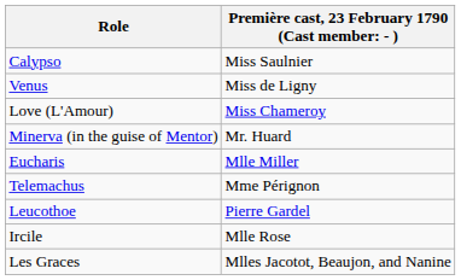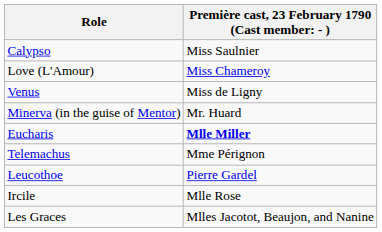 <table class="wikitable">
 <tr>
 <th>Role</th>
 <th>Première cast, 	23 February 1790<br>(Cast member: - )</th>
 </tr>
 <tr>
 <td><a href='#'>Calypso</a></td>
 <td>Miss Saulnier</td>
 </tr>
 <tr>
+<td>Love (L'Amour)</td>
+<td><a href='#'>Miss Chameroy</a></td>
+</tr>
+<tr>
 <td><a href='#'>Venus</a></td>
 <td>Miss de Ligny</td>
-</tr>
-<tr>
-<td>Love (L'Amour)</td>
-<td><a href='#'>Miss Chameroy</a></td>
 </tr>
 <tr>
 <td><a href='#'>Minerva</a> (in the guise of <a href='#'>Mentor</a>)</td>
 <td>Mr. Huard</td>
 </tr>
 <tr>
 <td><a href='#'>Eucharis</a></td>
-<td><a href='#'>Mlle Miller</a></td>
+<td><strong><a href='#'>Mlle Miller</a></strong></td>
 </tr>
 <tr>
 <td><a href='#'>Telemachus</a></td>
 <td>Mme Pérignon</td>
 </tr>
 <tr>
 <td><a href='#'>Leucothoe</a></td>
 <td><a href='#'>Pierre Gardel</a></td>
 </tr>
 <tr>
 <td>Ircile</td>
 <td>Mlle Rose</td>
 </tr>
 <tr>
 <td>Les Graces</td>
 <td>Mlles Jacotot, Beaujon, and Nanine<br></td>
 </tr>
 </table>
